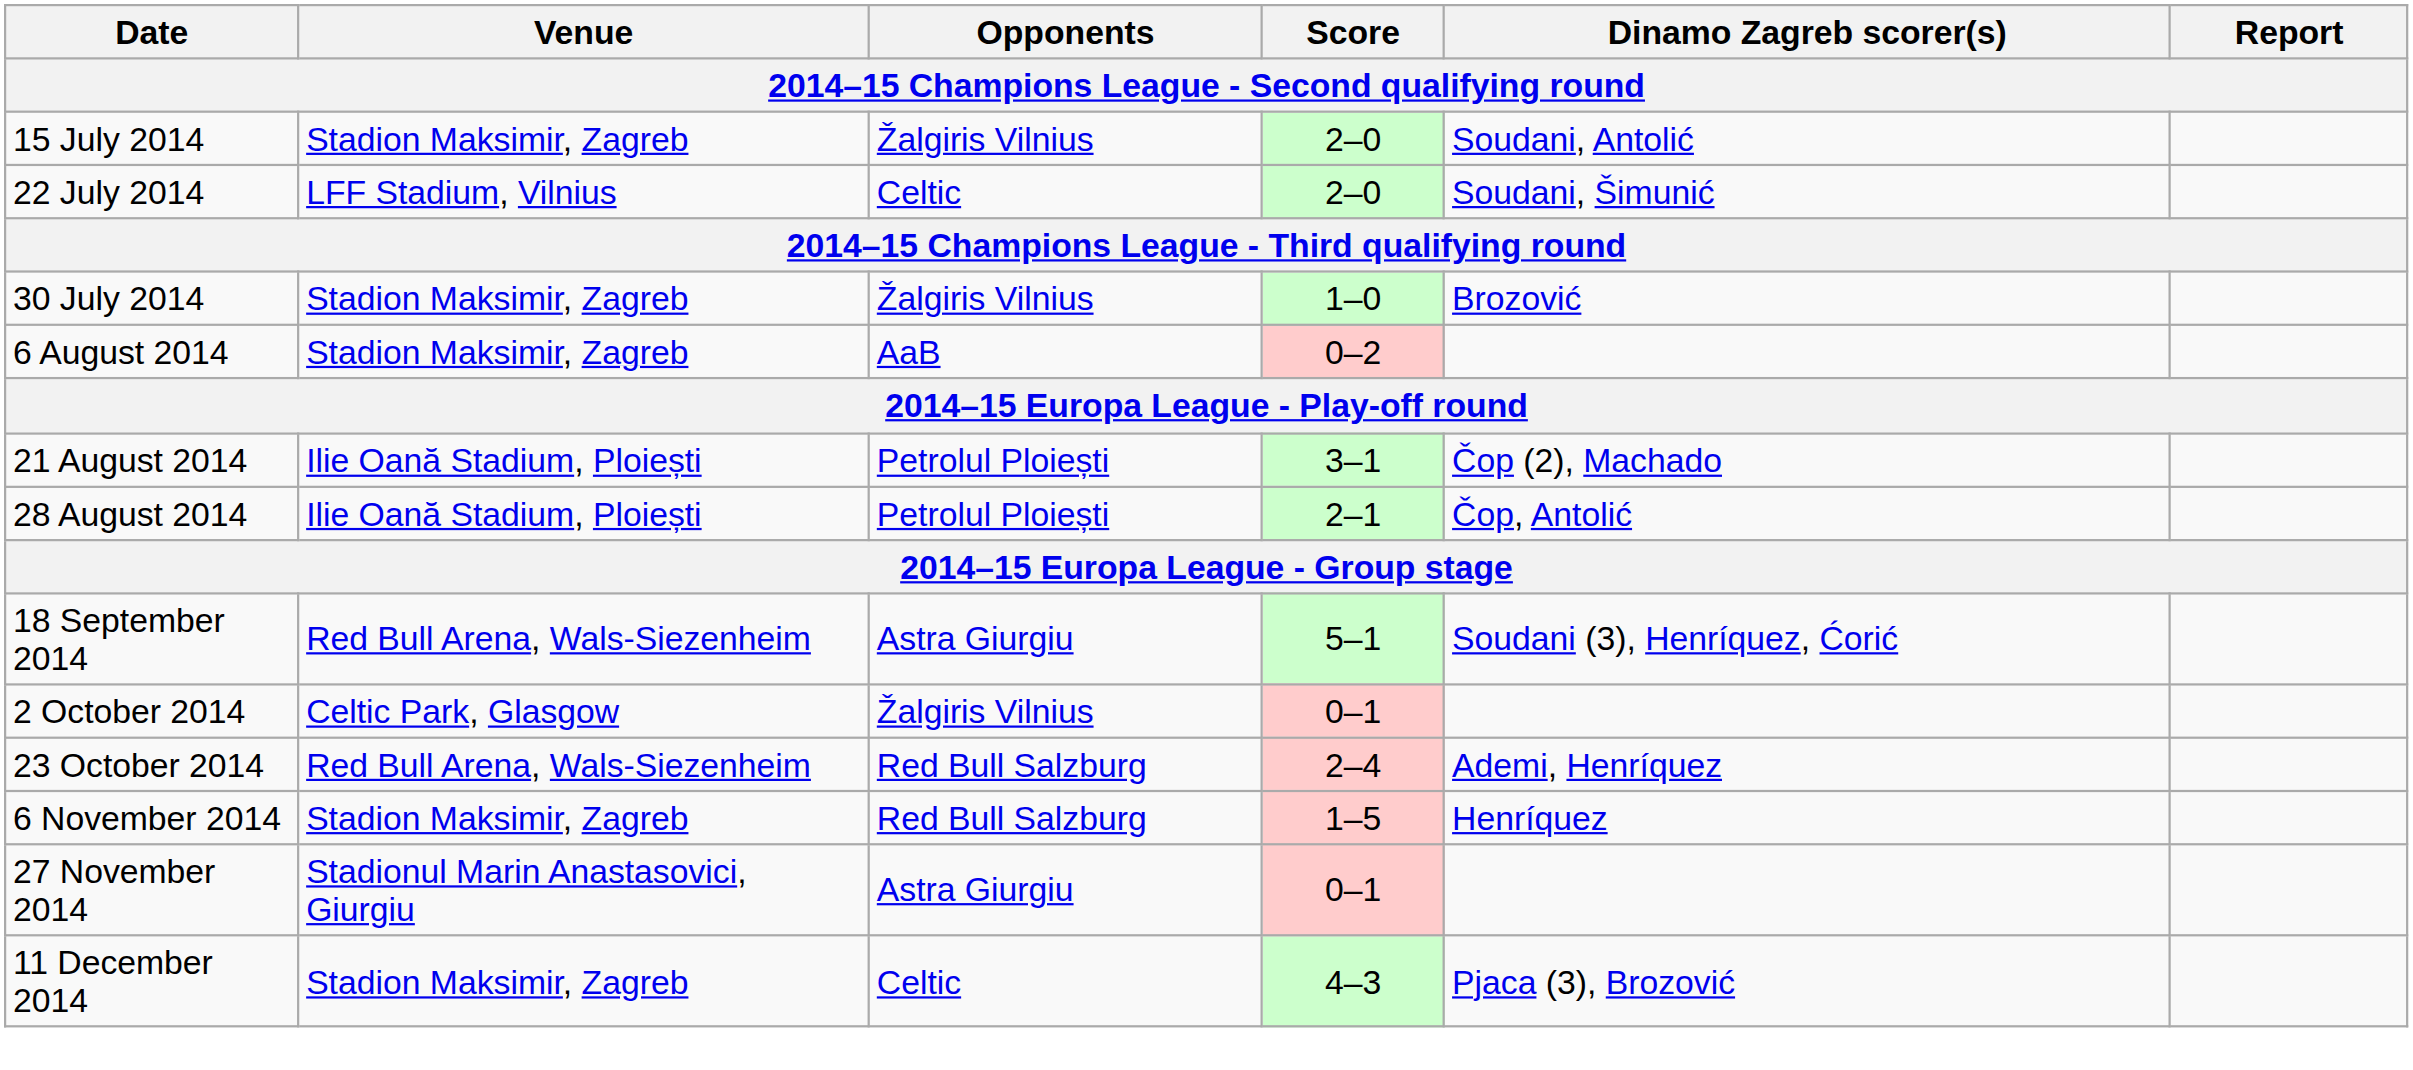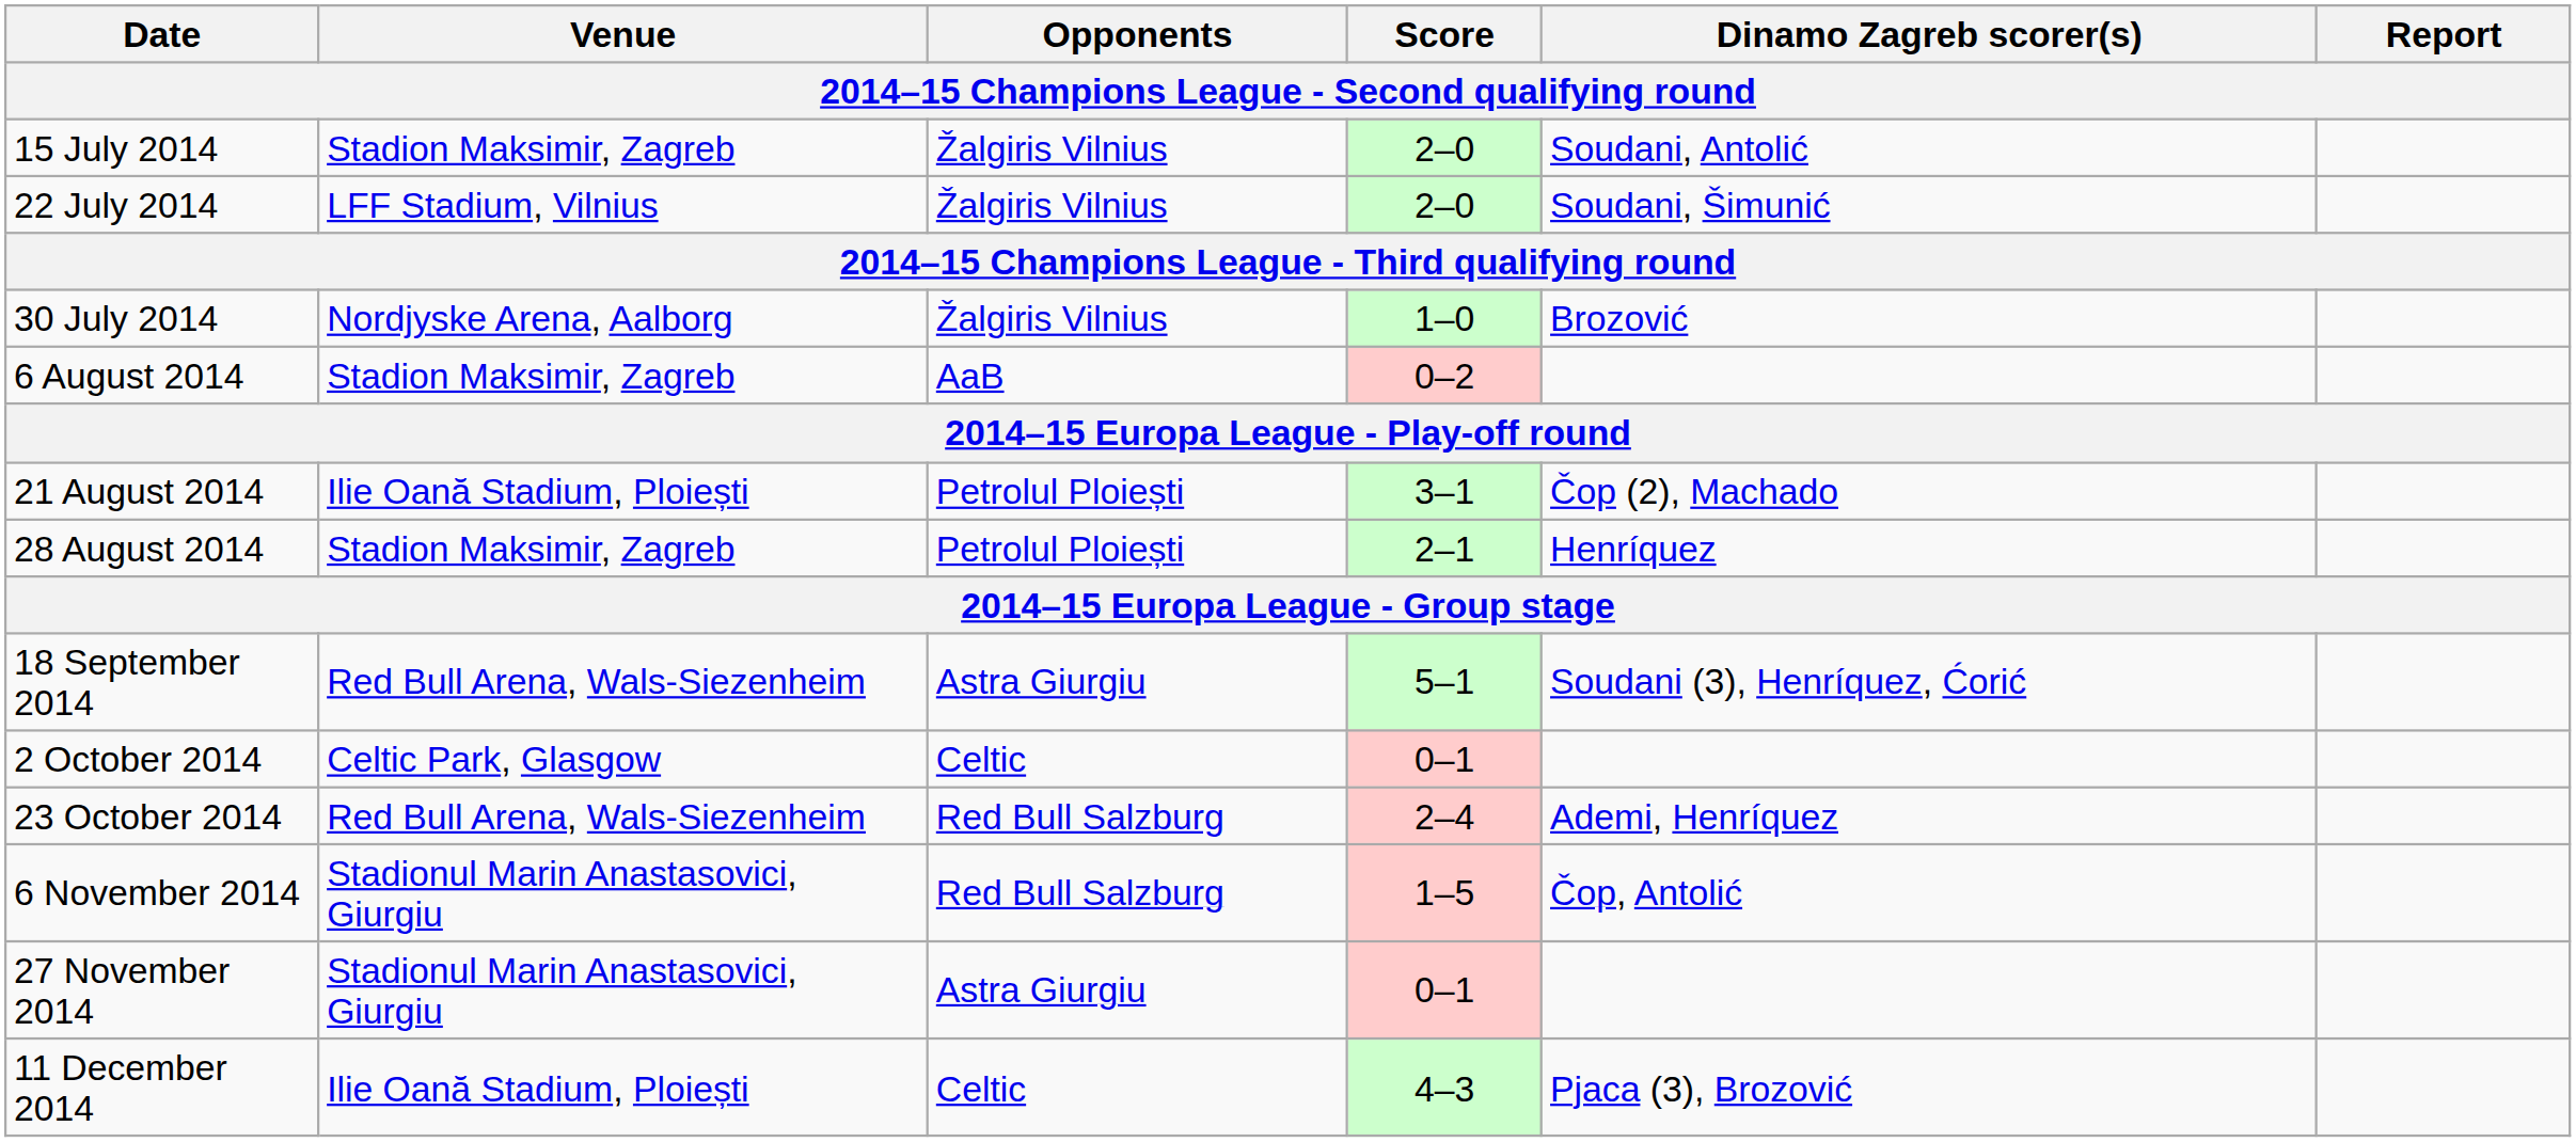 <table class="wikitable" style="font-size:95%;">
 <tr>
 <th width=125>Date</th>
 <th width=250>Venue</th>
 <th width=170>Opponents</th>
 <th width= 75>Score</th>
 <th width=320>Dinamo Zagreb scorer(s)</th>
 <th width=100>Report</th>
 </tr>
 <tr>
 <th colspan=7><a href='#'>2014–15 Champions League - Second qualifying round</a></th>
 </tr>
 <tr>
 <td>15 July 2014</td>
 <td><a href='#'>Stadion Maksimir</a>, <a href='#'>Zagreb</a></td>
 <td> <a href='#'>Žalgiris Vilnius</a></td>
 <td align=center bgcolor=#CCFFCC>2–0</td>
 <td><a href='#'>Soudani</a>, <a href='#'>Antolić</a></td>
 <td></td>
 </tr>
 <tr>
 <td>22 July 2014</td>
 <td><a href='#'>LFF Stadium</a>, <a href='#'>Vilnius</a></td>
-<td> <a href='#'>Celtic</a></td>
+<td> <a href='#'>Žalgiris Vilnius</a></td>
 <td align=center bgcolor=#CCFFCC>2–0</td>
 <td><a href='#'>Soudani</a>, <a href='#'>Šimunić</a></td>
 <td></td>
 </tr>
 <tr>
 <th colspan=7><a href='#'>2014–15 Champions League - Third qualifying round</a></th>
 </tr>
 <tr>
 <td>30 July 2014</td>
-<td><a href='#'>Stadion Maksimir</a>, <a href='#'>Zagreb</a></td>
+<td><a href='#'>Nordjyske Arena</a>, <a href='#'>Aalborg</a></td>
 <td> <a href='#'>Žalgiris Vilnius</a></td>
 <td align=center bgcolor=#CCFFCC>1–0</td>
 <td><a href='#'>Brozović</a></td>
 <td></td>
 </tr>
 <tr>
 <td>6 August 2014</td>
 <td><a href='#'>Stadion Maksimir</a>, <a href='#'>Zagreb</a></td>
 <td> <a href='#'>AaB</a></td>
 <td align=center bgcolor=#FFCCCC>0–2</td>
 <td></td>
 <td></td>
 </tr>
 <tr>
 <th colspan=7><a href='#'>2014–15 Europa League - Play-off round</a></th>
 </tr>
 <tr>
 <td>21 August 2014</td>
 <td><a href='#'>Ilie Oană Stadium</a>, <a href='#'>Ploiești</a></td>
 <td> <a href='#'>Petrolul Ploiești</a></td>
 <td align=center bgcolor=#CCFFCC>3–1</td>
 <td><a href='#'>Čop</a> (2), <a href='#'>Machado</a></td>
 <td></td>
 </tr>
 <tr>
 <td>28 August 2014</td>
-<td><a href='#'>Ilie Oană Stadium</a>, <a href='#'>Ploiești</a></td>
+<td><a href='#'>Stadion Maksimir</a>, <a href='#'>Zagreb</a></td>
 <td> <a href='#'>Petrolul Ploiești</a></td>
 <td align=center bgcolor=#CCFFCC>2–1</td>
-<td><a href='#'>Čop</a>, <a href='#'>Antolić</a></td>
+<td><a href='#'>Henríquez</a></td>
 <td></td>
 </tr>
 <tr>
 <th colspan=7><a href='#'>2014–15 Europa League - Group stage</a></th>
 </tr>
 <tr>
 <td>18 September 2014</td>
 <td><a href='#'>Red Bull Arena</a>, <a href='#'>Wals-Siezenheim</a></td>
 <td> <a href='#'>Astra Giurgiu</a></td>
 <td align=center bgcolor=#CCFFCC>5–1</td>
 <td><a href='#'>Soudani</a> (3), <a href='#'>Henríquez</a>, <a href='#'>Ćorić</a></td>
 <td></td>
 </tr>
 <tr>
 <td>2 October 2014</td>
 <td><a href='#'>Celtic Park</a>, <a href='#'>Glasgow</a></td>
-<td> <a href='#'>Žalgiris Vilnius</a></td>
+<td> <a href='#'>Celtic</a></td>
 <td align=center bgcolor=#FFCCCC>0–1</td>
 <td></td>
 <td></td>
 </tr>
 <tr>
 <td>23 October 2014</td>
 <td><a href='#'>Red Bull Arena</a>, <a href='#'>Wals-Siezenheim</a></td>
 <td> <a href='#'>Red Bull Salzburg</a></td>
 <td align=center bgcolor=#FFCCCC>2–4</td>
 <td><a href='#'>Ademi</a>, <a href='#'>Henríquez</a></td>
 <td></td>
 </tr>
 <tr>
 <td>6 November 2014</td>
-<td><a href='#'>Stadion Maksimir</a>, <a href='#'>Zagreb</a></td>
+<td><a href='#'>Stadionul Marin Anastasovici</a>, <a href='#'>Giurgiu</a></td>
 <td> <a href='#'>Red Bull Salzburg</a></td>
 <td align=center bgcolor=#FFCCCC>1–5</td>
-<td><a href='#'>Henríquez</a></td>
+<td><a href='#'>Čop</a>, <a href='#'>Antolić</a></td>
 <td></td>
 </tr>
 <tr>
 <td>27 November 2014</td>
 <td><a href='#'>Stadionul Marin Anastasovici</a>, <a href='#'>Giurgiu</a></td>
 <td> <a href='#'>Astra Giurgiu</a></td>
 <td align=center bgcolor=#FFCCCC>0–1</td>
 <td></td>
 <td></td>
 </tr>
 <tr>
 <td>11 December 2014</td>
-<td><a href='#'>Stadion Maksimir</a>, <a href='#'>Zagreb</a></td>
+<td><a href='#'>Ilie Oană Stadium</a>, <a href='#'>Ploiești</a></td>
 <td> <a href='#'>Celtic</a></td>
 <td align=center bgcolor=#CCFFCC>4–3</td>
 <td><a href='#'>Pjaca</a> (3), <a href='#'>Brozović</a></td>
 <td></td>
 </tr>
 </table>
